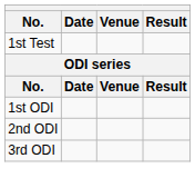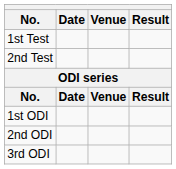 <table class="wikitable">
 <tr>
 <th colspan="4"></th>
 </tr>
 <tr>
 <th>No.</th>
 <th>Date</th>
 <th>Venue</th>
 <th>Result</th>
 </tr>
 <tr>
 <td>1st Test</td>
+<td></td>
+<td></td>
+<td></td>
+</tr>
+<tr>
+<td>2nd Test</td>
 <td></td>
 <td></td>
 <td></td>
 </tr>
 <tr>
 <th colspan="4">ODI series</th>
 </tr>
 <tr>
 <th>No.</th>
 <th>Date</th>
 <th>Venue</th>
 <th>Result</th>
 </tr>
 <tr>
 <td>1st ODI</td>
 <td></td>
 <td></td>
 <td></td>
 </tr>
 <tr>
 <td>2nd ODI</td>
 <td></td>
 <td></td>
 <td></td>
 </tr>
 <tr>
 <td>3rd ODI</td>
 <td></td>
 <td></td>
 <td></td>
 </tr>
 </table>
